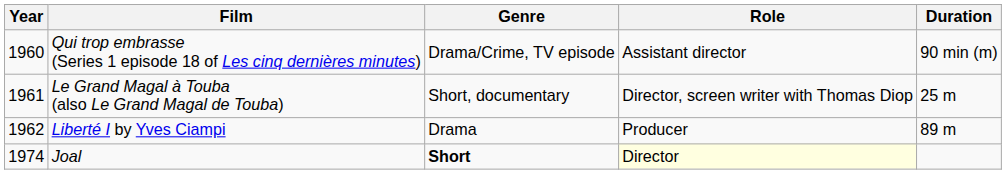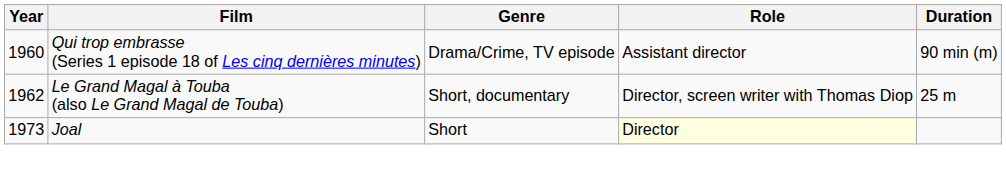 <table class="wikitable" border="1">
 <tr>
 <th>Year</th>
 <th>Film</th>
 <th>Genre</th>
 <th>Role</th>
 <th>Duration</th>
 </tr>
 <tr>
 <td>1960</td>
 <td><em>Qui trop embrasse</em><br>(Series 1 episode 18 of <em><a href='#'>Les cinq dernières minutes</a></em>)</td>
 <td>Drama/Crime, TV episode</td>
 <td>Assistant director</td>
 <td>90 min (m)</td>
 </tr>
 <tr>
-<td>1961</td>
+<td>1962</td>
 <td><em>Le Grand Magal à Touba</em><br>(also <em>Le Grand Magal de Touba</em>)</td>
 <td>Short, documentary</td>
 <td>Director, screen writer with Thomas Diop</td>
 <td>25 m</td>
 </tr>
 <tr>
-<td>1962</td>
-<td><em><a href='#'>Liberté I</a></em> by <a href='#'>Yves Ciampi</a></td>
-<td>Drama</td>
-<td>Producer</td>
-<td>89 m</td>
-</tr>
-<tr>
-<td>1974</td>
+<td>1973</td>
 <td><em>Joal</em></td>
-<td><strong>Short</strong></td>
+<td>Short</td>
 <td style="background: lightyellow;">Director</td>
 <td></td>
 </tr>
 </table>
